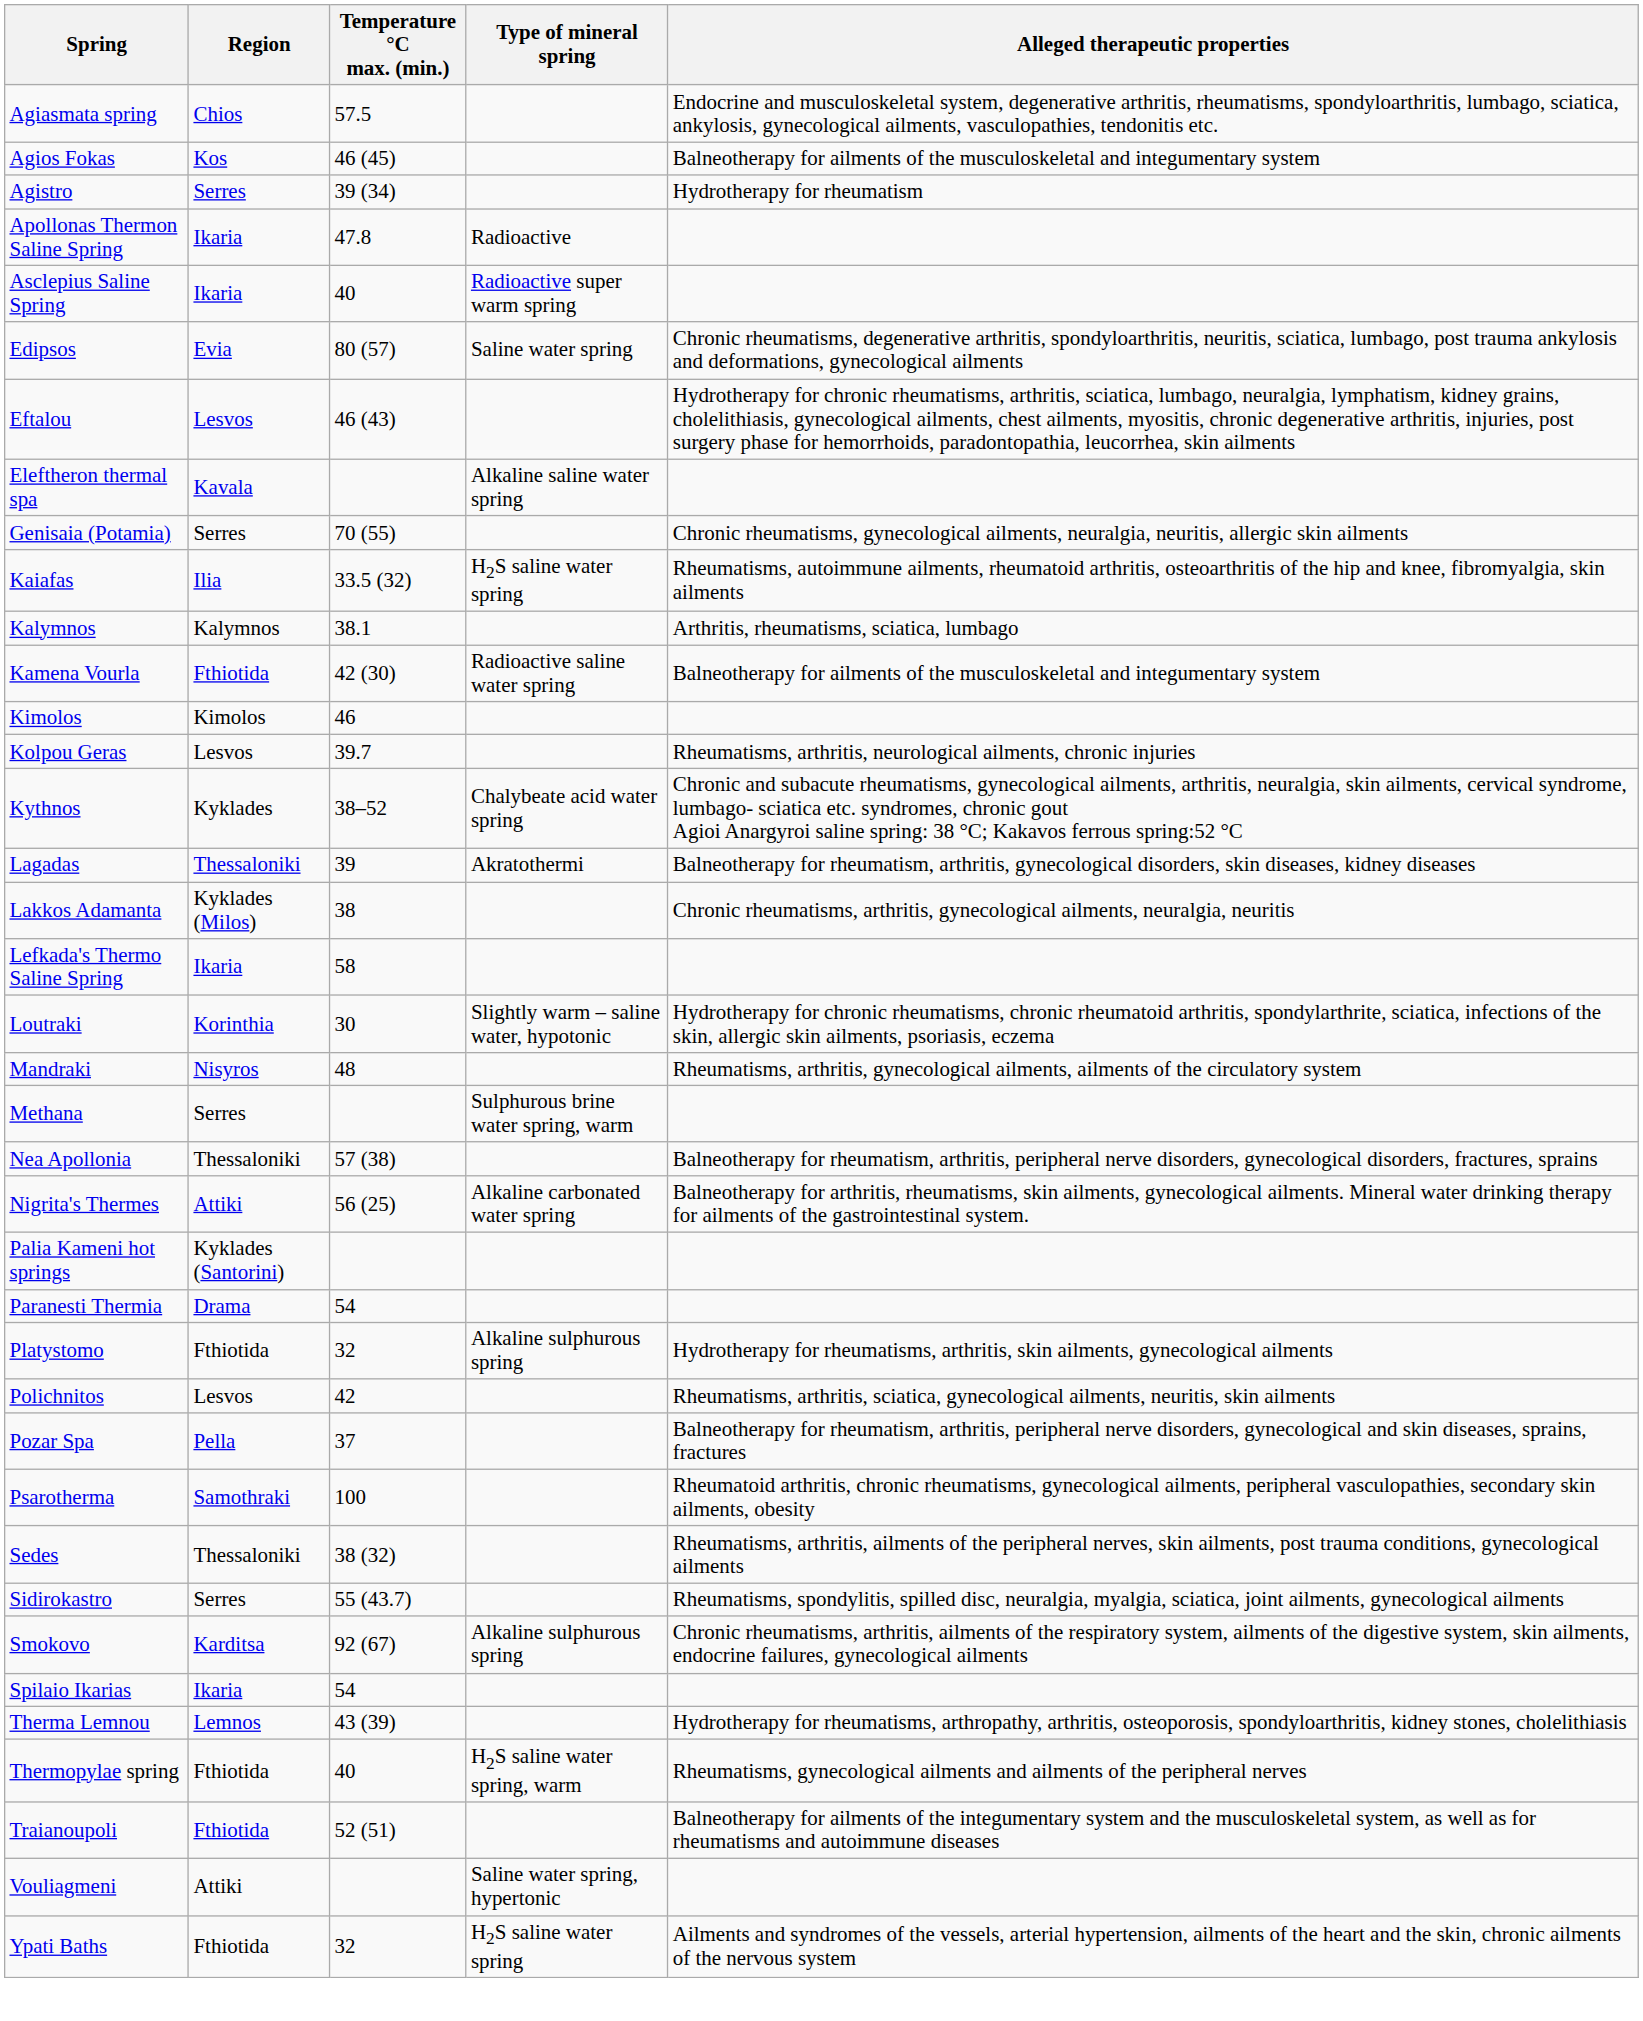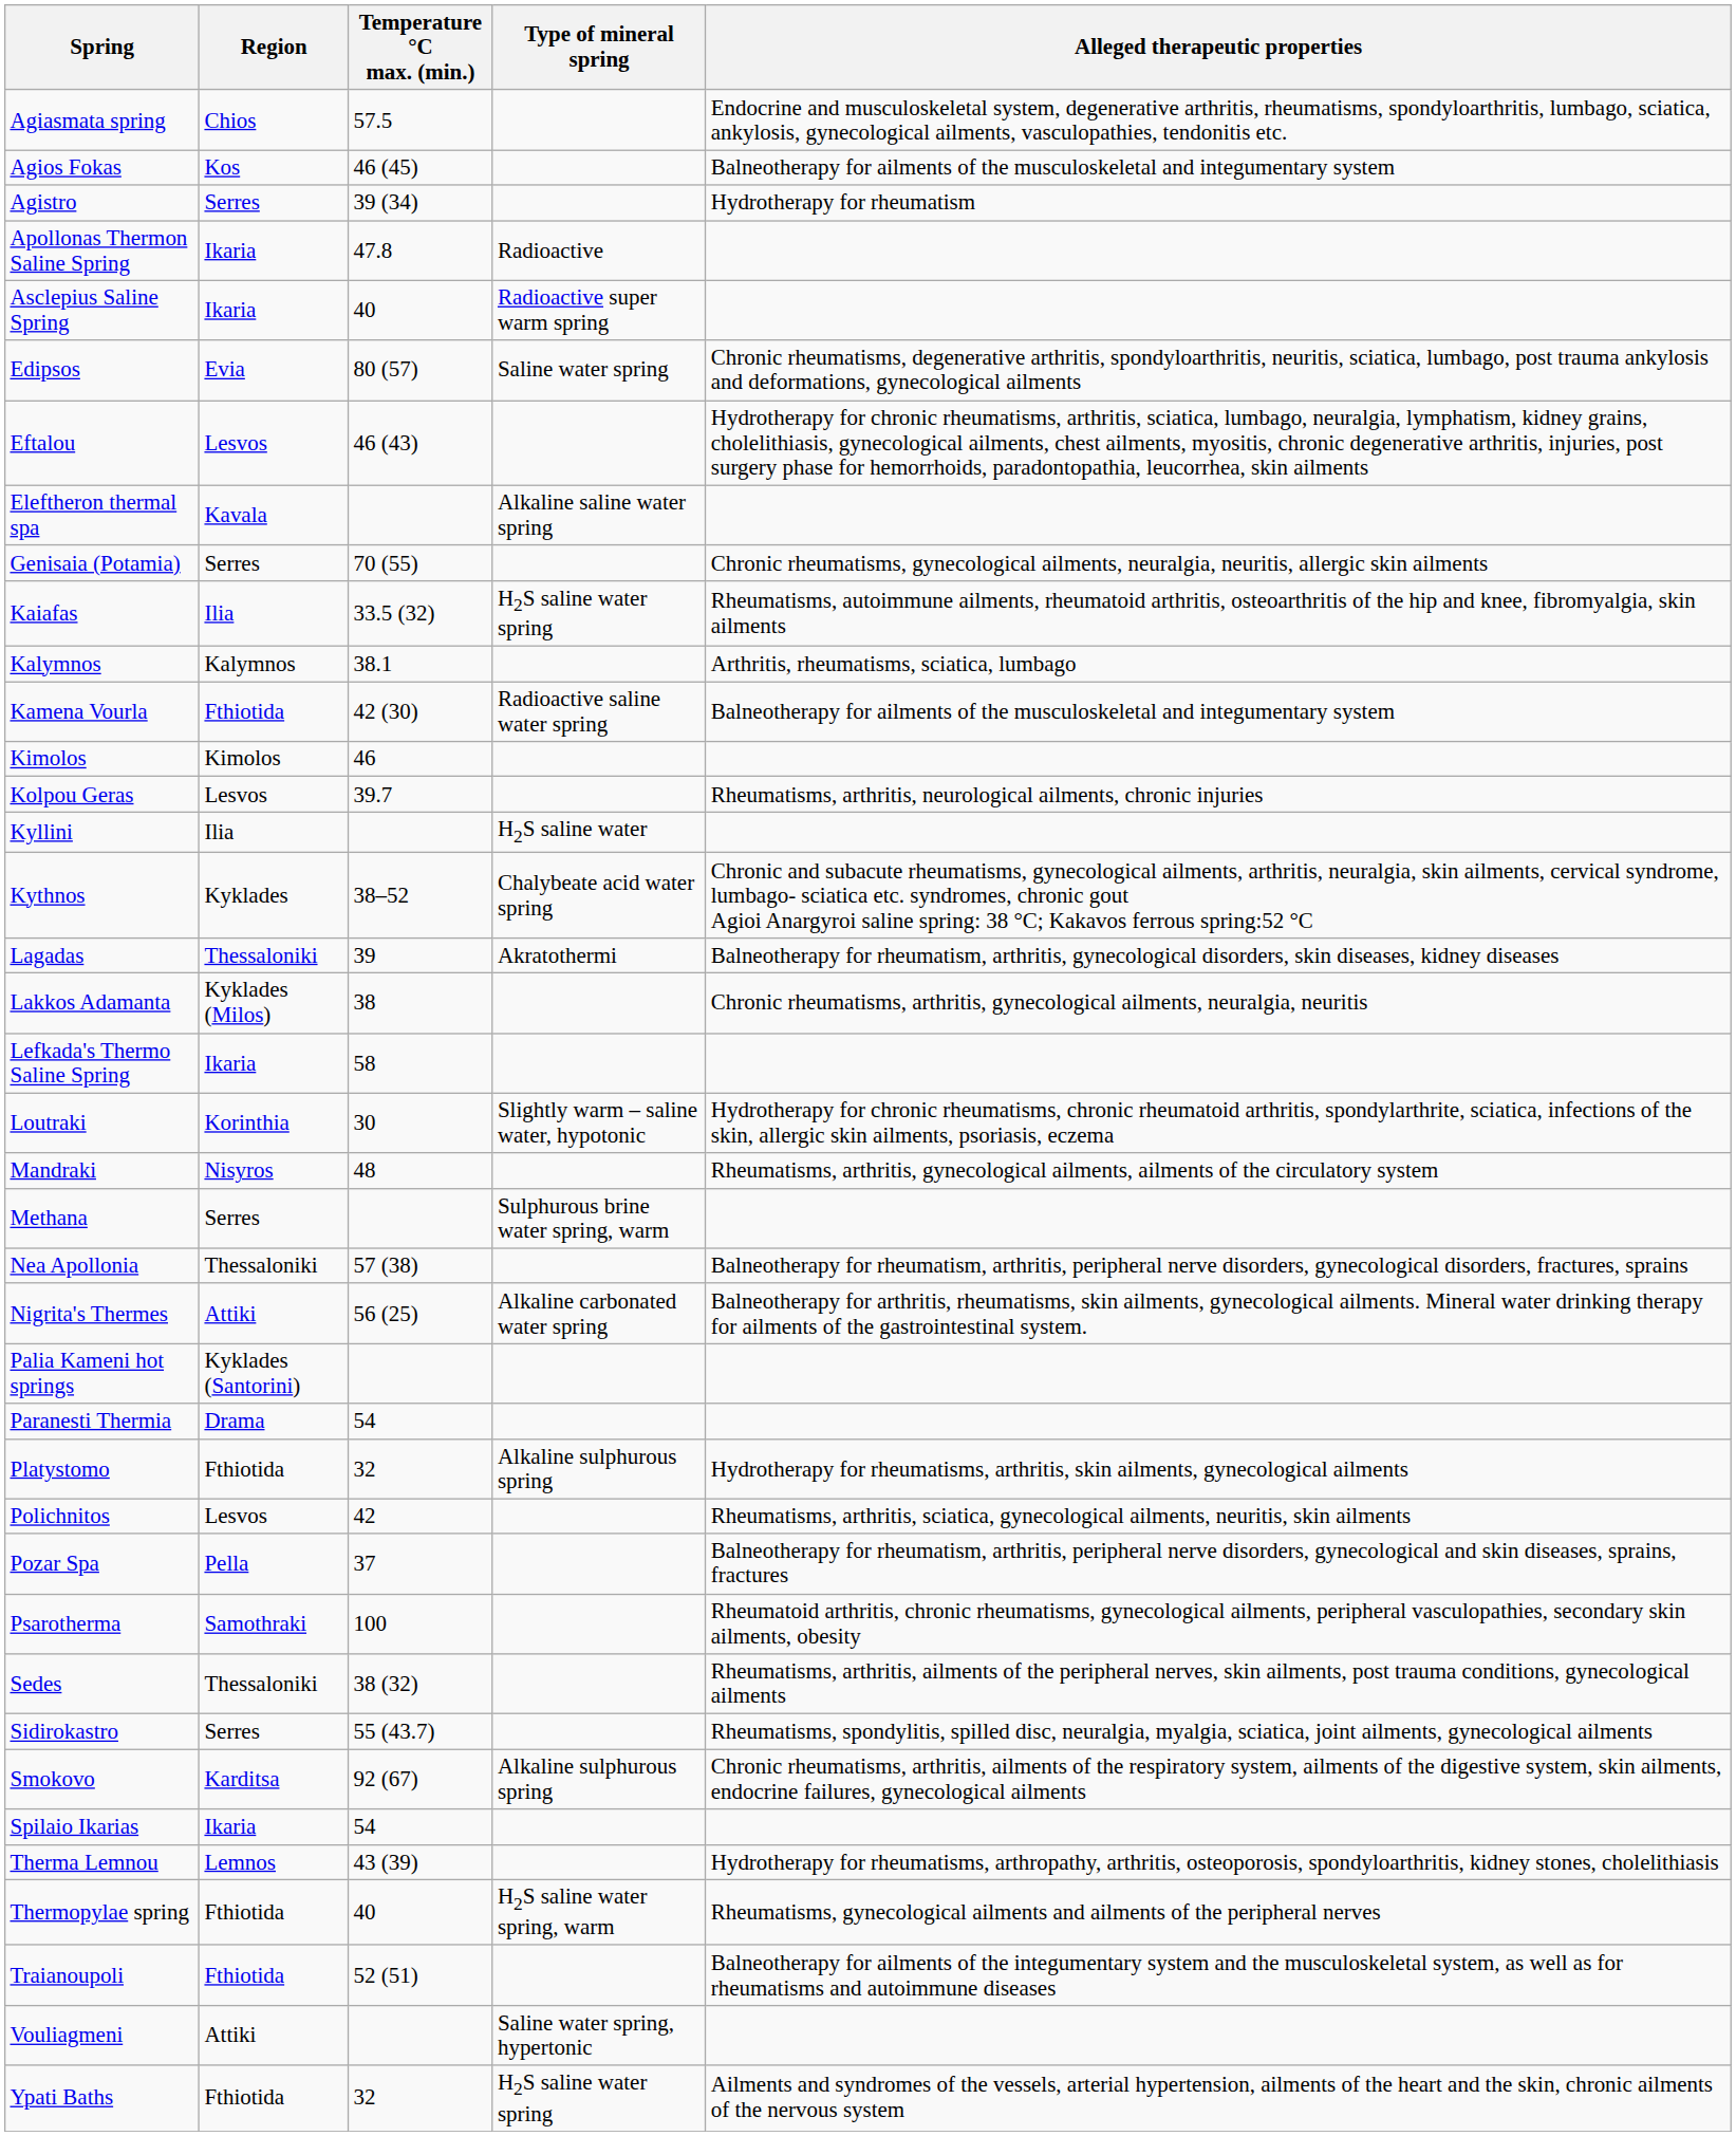 <table class="wikitable sortable">
 <tr>
 <th>Spring</th>
 <th>Region</th>
 <th>Temperature °C<br>max. (min.)</th>
 <th>Type of mineral spring</th>
 <th>Alleged therapeutic properties</th>
 </tr>
 <tr>
 <td><a href='#'>Agiasmata spring</a></td>
 <td><a href='#'>Chios</a></td>
 <td>57.5</td>
 <td></td>
 <td>Endocrine and musculoskeletal system, degenerative arthritis, rheumatisms, spondyloarthritis, lumbago, sciatica, ankylosis, gynecological ailments, vasculopathies, tendonitis etc.</td>
 </tr>
 <tr>
 <td><a href='#'>Agios Fokas</a></td>
 <td><a href='#'>Kos</a></td>
 <td>46 (45)</td>
 <td></td>
 <td>Balneotherapy for ailments of the musculoskeletal and integumentary system</td>
 </tr>
 <tr>
 <td><a href='#'>Agistro</a></td>
 <td><a href='#'>Serres</a></td>
 <td>39 (34)</td>
 <td></td>
 <td>Hydrotherapy for rheumatism</td>
 </tr>
 <tr>
 <td><a href='#'>Apollonas Thermon Saline Spring</a></td>
 <td><a href='#'>Ikaria</a></td>
 <td>47.8</td>
 <td>Radioactive</td>
 <td></td>
 </tr>
 <tr>
 <td><a href='#'>Asclepius Saline Spring</a></td>
 <td><a href='#'>Ikaria</a></td>
 <td>40</td>
 <td><a href='#'>Radioactive</a> super warm spring</td>
 <td></td>
 </tr>
 <tr>
 <td><a href='#'>Edipsos</a></td>
 <td><a href='#'>Evia</a></td>
 <td>80 (57)</td>
 <td>Saline water spring</td>
 <td>Chronic rheumatisms, degenerative arthritis, spondyloarthritis, neuritis, sciatica, lumbago, post trauma ankylosis and deformations, gynecological ailments</td>
 </tr>
 <tr>
 <td><a href='#'>Eftalou</a></td>
 <td><a href='#'>Lesvos</a></td>
 <td>46 (43)</td>
 <td></td>
 <td>Hydrotherapy for chronic rheumatisms, arthritis, sciatica, lumbago, neuralgia, lymphatism, kidney grains, cholelithiasis, gynecological ailments, chest ailments, myositis, chronic degenerative arthritis, injuries, post surgery phase for hemorrhoids, paradontopathia, leucorrhea, skin ailments</td>
 </tr>
 <tr>
 <td><a href='#'>Eleftheron thermal spa</a></td>
 <td><a href='#'>Kavala</a></td>
 <td></td>
 <td>Alkaline saline water spring</td>
 <td></td>
 </tr>
 <tr>
 <td><a href='#'>Genisaia (Potamia)</a></td>
 <td>Serres</td>
 <td>70 (55)</td>
 <td></td>
 <td>Chronic rheumatisms, gynecological ailments, neuralgia, neuritis, allergic skin ailments</td>
 </tr>
 <tr>
 <td><a href='#'>Kaiafas</a></td>
 <td><a href='#'>Ilia</a></td>
 <td>33.5 (32)</td>
 <td>H<sub>2</sub>S saline water spring</td>
 <td>Rheumatisms, autoimmune ailments, rheumatoid arthritis, osteoarthritis of the hip and knee, fibromyalgia, skin ailments </td>
 </tr>
 <tr>
 <td><a href='#'>Kalymnos</a></td>
 <td>Kalymnos</td>
 <td>38.1</td>
 <td></td>
 <td>Arthritis, rheumatisms, sciatica, lumbago</td>
 </tr>
 <tr>
 <td><a href='#'>Kamena Vourla</a></td>
 <td><a href='#'>Fthiotida</a></td>
 <td>42 (30)</td>
 <td>Radioactive saline water spring</td>
 <td>Balneotherapy for ailments of the musculoskeletal and integumentary system</td>
 </tr>
 <tr>
 <td><a href='#'>Kimolos</a></td>
 <td>Kimolos</td>
 <td>46</td>
 <td></td>
 <td></td>
 </tr>
 <tr>
 <td><a href='#'>Kolpou Geras</a></td>
 <td>Lesvos</td>
 <td>39.7</td>
 <td></td>
 <td>Rheumatisms, arthritis, neurological ailments, chronic injuries</td>
+</tr>
+<tr>
+<td><a href='#'>Kyllini</a></td>
+<td>Ilia</td>
+<td></td>
+<td>H<sub>2</sub>S saline water</td>
+<td></td>
 </tr>
 <tr>
 <td><a href='#'>Kythnos</a></td>
 <td>Kyklades</td>
 <td>38–52</td>
 <td>Chalybeate acid water spring</td>
 <td>Chronic and subacute rheumatisms, gynecological ailments, arthritis, neuralgia, skin ailments, cervical syndrome, lumbago- sciatica etc. syndromes, chronic gout<br>Agioi Anargyroi saline spring: 38 °C;  Kakavos ferrous spring:52 °C</td>
 </tr>
 <tr>
 <td><a href='#'>Lagadas</a></td>
 <td><a href='#'>Thessaloniki</a></td>
 <td>39</td>
 <td>Akratothermi</td>
 <td>Balneotherapy for rheumatism, arthritis, gynecological disorders, skin diseases, kidney diseases</td>
 </tr>
 <tr>
 <td><a href='#'>Lakkos Adamanta</a></td>
 <td>Kyklades (<a href='#'>Milos</a>)</td>
 <td>38</td>
 <td></td>
 <td>Chronic rheumatisms, arthritis, gynecological ailments, neuralgia, neuritis</td>
 </tr>
 <tr>
 <td><a href='#'>Lefkada's Thermo Saline Spring</a></td>
 <td><a href='#'>Ikaria</a></td>
 <td>58</td>
 <td></td>
 <td></td>
 </tr>
 <tr>
 <td><a href='#'>Loutraki</a></td>
 <td><a href='#'>Korinthia</a></td>
 <td>30</td>
 <td>Slightly warm – saline water, hypotonic</td>
 <td>Hydrotherapy for chronic rheumatisms, chronic rheumatoid arthritis, spondylarthrite, sciatica, infections of the skin, allergic skin ailments, psoriasis, eczema</td>
 </tr>
 <tr>
 <td><a href='#'>Mandraki</a></td>
 <td><a href='#'>Nisyros</a></td>
 <td>48</td>
 <td></td>
 <td>Rheumatisms, arthritis, gynecological ailments, ailments of the circulatory system</td>
 </tr>
 <tr>
 <td><a href='#'>Methana</a></td>
 <td>Serres</td>
 <td></td>
 <td>Sulphurous brine water spring, warm</td>
 <td></td>
 </tr>
 <tr>
 <td><a href='#'>Nea Apollonia</a></td>
 <td>Thessaloniki</td>
 <td>57 (38)</td>
 <td></td>
 <td>Balneotherapy for rheumatism, arthritis, peripheral nerve disorders, gynecological disorders, fractures, sprains</td>
 </tr>
 <tr>
 <td><a href='#'>Nigrita's Thermes</a></td>
 <td><a href='#'>Attiki</a></td>
 <td>56 (25)</td>
 <td>Alkaline carbonated water spring</td>
 <td>Balneotherapy for arthritis, rheumatisms, skin ailments, gynecological ailments. Mineral water drinking therapy for ailments of the gastrointestinal system.</td>
 </tr>
 <tr>
 <td><a href='#'>Palia Kameni hot springs</a></td>
 <td>Kyklades (<a href='#'>Santorini</a>)</td>
 <td></td>
 <td></td>
 <td></td>
 </tr>
 <tr>
 <td><a href='#'>Paranesti Thermia</a></td>
 <td><a href='#'>Drama</a></td>
 <td>54</td>
 <td></td>
 <td></td>
 </tr>
 <tr>
 <td><a href='#'>Platystomo</a></td>
 <td>Fthiotida</td>
 <td>32</td>
 <td>Alkaline sulphurous spring</td>
 <td>Hydrotherapy for rheumatisms, arthritis, skin ailments, gynecological ailments</td>
 </tr>
 <tr>
 <td><a href='#'>Polichnitos</a></td>
 <td>Lesvos</td>
 <td>42</td>
 <td></td>
 <td>Rheumatisms, arthritis, sciatica, gynecological ailments, neuritis, skin ailments</td>
 </tr>
 <tr>
 <td><a href='#'>Pozar Spa</a></td>
 <td><a href='#'>Pella</a></td>
 <td>37</td>
 <td></td>
 <td>Balneotherapy for rheumatism, arthritis, peripheral nerve disorders, gynecological and skin diseases, sprains, fractures</td>
 </tr>
 <tr>
 <td><a href='#'>Psarotherma</a></td>
 <td><a href='#'>Samothraki</a></td>
 <td>100</td>
 <td></td>
 <td>Rheumatoid arthritis, chronic rheumatisms, gynecological ailments, peripheral vasculopathies, secondary skin ailments, obesity</td>
 </tr>
 <tr>
 <td><a href='#'>Sedes</a></td>
 <td>Thessaloniki</td>
 <td>38 (32)</td>
 <td></td>
 <td>Rheumatisms, arthritis, ailments of the peripheral nerves, skin ailments, post trauma conditions, gynecological ailments</td>
 </tr>
 <tr>
 <td><a href='#'>Sidirokastro</a></td>
 <td>Serres</td>
 <td>55 (43.7)</td>
 <td></td>
 <td>Rheumatisms, spondylitis, spilled disc, neuralgia, myalgia, sciatica, joint ailments, gynecological ailments</td>
 </tr>
 <tr>
 <td><a href='#'>Smokovo</a></td>
 <td><a href='#'>Karditsa</a></td>
 <td>92 (67)</td>
 <td>Alkaline sulphurous spring</td>
 <td>Chronic rheumatisms, arthritis, ailments of the respiratory system, ailments of the digestive system, skin ailments, endocrine failures, gynecological ailments</td>
 </tr>
 <tr>
 <td><a href='#'>Spilaio Ikarias</a></td>
 <td><a href='#'>Ikaria</a></td>
 <td>54</td>
 <td></td>
 <td></td>
 </tr>
 <tr>
 <td><a href='#'>Therma Lemnou</a></td>
 <td><a href='#'>Lemnos</a></td>
 <td>43 (39)</td>
 <td></td>
 <td>Hydrotherapy for rheumatisms, arthropathy, arthritis, osteoporosis, spondyloarthritis, kidney stones, cholelithiasis</td>
 </tr>
 <tr>
 <td><a href='#'>Thermopylae</a> spring</td>
 <td>Fthiotida</td>
 <td>40</td>
 <td>H<sub>2</sub>S saline water spring, warm</td>
 <td>Rheumatisms, gynecological ailments and ailments of the peripheral nerves</td>
 </tr>
 <tr>
 <td><a href='#'>Traianoupoli</a></td>
 <td><a href='#'>Fthiotida</a></td>
 <td>52 (51)</td>
 <td></td>
 <td>Balneotherapy for ailments of the integumentary system and the musculoskeletal system, as well as for rheumatisms and autoimmune diseases</td>
 </tr>
 <tr>
 <td><a href='#'>Vouliagmeni</a></td>
 <td>Attiki</td>
 <td></td>
 <td>Saline water spring, hypertonic</td>
 <td></td>
 </tr>
 <tr>
 <td><a href='#'>Ypati Baths</a></td>
 <td>Fthiotida</td>
 <td>32</td>
 <td>H<sub>2</sub>S saline water spring</td>
 <td>Ailments and syndromes of the vessels, arterial hypertension, ailments of the heart and the skin, chronic ailments of the nervous system</td>
 </tr>
 </table>
